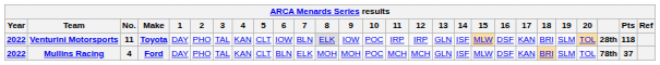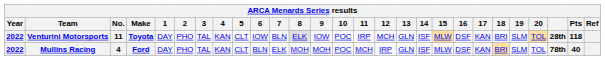 <table class="wikitable" style="text-align:center; font-size:75%">
 <tr>
 <th colspan=27><a href='#'>ARCA Menards Series</a> results</th>
 </tr>
 <tr>
 <th>Year</th>
 <th>Team</th>
 <th>No.</th>
 <th>Make</th>
 <th>1</th>
 <th>2</th>
 <th>3</th>
 <th>4</th>
 <th>5</th>
 <th>6</th>
 <th>7</th>
 <th>8</th>
 <th>9</th>
 <th>10</th>
 <th>11</th>
 <th>12</th>
 <th>13</th>
 <th>14</th>
 <th>15</th>
 <th>16</th>
 <th>17</th>
 <th>18</th>
 <th>19</th>
 <th>20</th>
 <th></th>
 <th>Pts</th>
 <th>Ref</th>
 </tr>
 <tr>
 <th><a href='#'>2022</a></th>
 <th><a href='#'>Venturini Motorsports</a></th>
 <th>11</th>
 <th><a href='#'>Toyota</a></th>
 <td><a href='#'>DAY</a></td>
 <td><a href='#'>PHO</a></td>
 <td><a href='#'>TAL</a></td>
 <td><a href='#'>KAN</a></td>
 <td><a href='#'>CLT</a></td>
 <td><a href='#'>IOW</a></td>
 <td><a href='#'>BLN</a></td>
 <td style="background:#DFDFDF;"><a href='#'>ELK</a><br></td>
 <td><a href='#'>IOW</a></td>
 <td><a href='#'>POC</a></td>
 <td><a href='#'>IRP</a></td>
-<td><a href='#'>IRP</a></td>
+<td><a href='#'>MCH</a></td>
 <td><a href='#'>GLN</a></td>
 <td><a href='#'>ISF</a></td>
 <td style="background:#FFDF9F;"><a href='#'>MLW</a><br></td>
 <td><a href='#'>DSF</a></td>
 <td><a href='#'>KAN</a></td>
 <td><a href='#'>BRI</a></td>
 <td><a href='#'>SLM</a></td>
 <td style="background:#FFDF9F;"><a href='#'>TOL</a><br></td>
 <th>28th</th>
 <th>118</th>
 <th></th>
 </tr>
 <tr>
 <th><a href='#'>2022</a></th>
 <th><a href='#'>Mullins Racing</a></th>
 <th>4</th>
 <th><a href='#'>Ford</a></th>
 <td><a href='#'>DAY</a></td>
 <td><a href='#'>PHO</a></td>
 <td><a href='#'>TAL</a></td>
 <td><a href='#'>KAN</a></td>
 <td><a href='#'>CLT</a></td>
 <td><a href='#'>BLN</a></td>
 <td><a href='#'>ELK</a></td>
 <td><a href='#'>MOH</a></td>
 <td><a href='#'>MOH</a></td>
 <td><a href='#'>POC</a></td>
 <td><a href='#'>MCH</a></td>
-<td><a href='#'>MCH</a></td>
+<td><a href='#'>IRP</a></td>
 <td><a href='#'>GLN</a></td>
 <td><a href='#'>ISF</a></td>
 <td><a href='#'>MLW</a></td>
 <td><a href='#'>DSF</a></td>
 <td><a href='#'>KAN</a></td>
 <td style="background:#FFDF9F;"><a href='#'>BRI</a><br></td>
 <td><a href='#'>SLM</a></td>
 <td><a href='#'>TOL</a></td>
 <th>78th</th>
-<th>37</th>
+<th>40</th>
 <th></th>
 </tr>
 </table>
